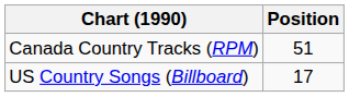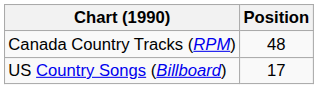 <table class="wikitable sortable">
 <tr>
 <th scope="col">Chart (1990)</th>
 <th scope="col">Position</th>
 </tr>
 <tr>
 <td>Canada Country Tracks (<em><a href='#'>RPM</a></em>)</td>
-<td align="center">51</td>
+<td align="center">48</td>
 </tr>
 <tr>
 <td>US <a href='#'>Country Songs</a> (<em><a href='#'>Billboard</a></em>)</td>
 <td align="center">17</td>
 </tr>
 </table>
